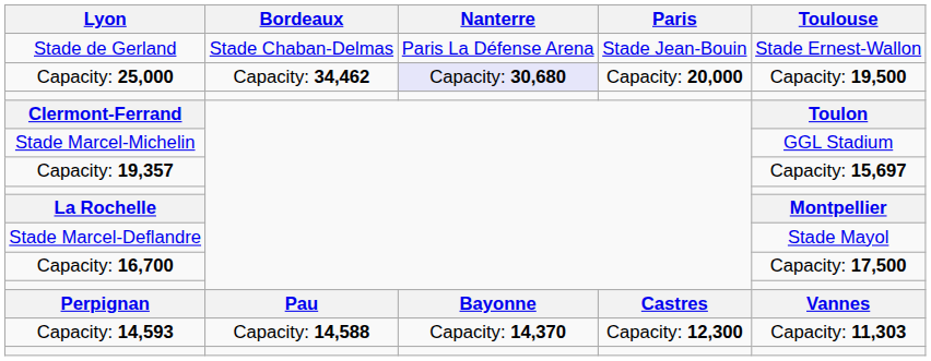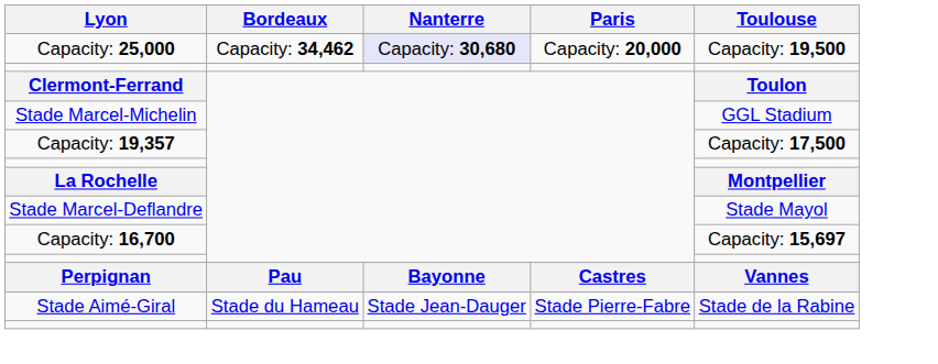 <table class="wikitable" style="text-align:center">
 <tr>
 <th><a href='#'>Lyon</a></th>
 <th><a href='#'>Bordeaux</a></th>
 <th><a href='#'>Nanterre</a></th>
 <th><a href='#'>Paris</a></th>
 <th><a href='#'>Toulouse</a></th>
-</tr>
-<tr>
-<td><a href='#'>Stade de Gerland</a></td>
-<td><a href='#'>Stade Chaban-Delmas</a></td>
-<td><a href='#'>Paris La Défense Arena</a></td>
-<td><a href='#'>Stade Jean-Bouin</a></td>
-<td><a href='#'>Stade Ernest-Wallon</a></td>
 </tr>
 <tr>
 <td>Capacity: <strong>25,000</strong></td>
 <td>Capacity: <strong>34,462</strong></td>
 <td style="background: lavender;">Capacity: <strong>30,680</strong></td>
 <td>Capacity: <strong>20,000</strong></td>
 <td>Capacity: <strong>19,500</strong></td>
 </tr>
 <tr>
 <td></td>
 <td></td>
 <td></td>
 <td></td>
 <td></td>
 </tr>
 <tr>
 <th><a href='#'>Clermont-Ferrand</a></th>
 <td colspan=3 rowspan=8></td>
 <th><a href='#'>Toulon</a></th>
 </tr>
 <tr>
 <td><a href='#'>Stade Marcel-Michelin</a></td>
 <td><a href='#'>GGL Stadium</a></td>
 </tr>
 <tr>
 <td>Capacity: <strong>19,357</strong></td>
-<td>Capacity: <strong>15,697</strong></td>
+<td>Capacity: <strong>17,500</strong></td>
 </tr>
 <tr>
 <td></td>
 <td></td>
 </tr>
 <tr>
 <th><a href='#'>La Rochelle</a></th>
 <th><a href='#'>Montpellier</a></th>
 </tr>
 <tr>
 <td><a href='#'>Stade Marcel-Deflandre</a></td>
 <td><a href='#'>Stade Mayol</a></td>
 </tr>
 <tr>
 <td>Capacity: <strong>16,700</strong></td>
-<td>Capacity: <strong>17,500</strong></td>
+<td>Capacity: <strong>15,697</strong></td>
 </tr>
 <tr>
 <td></td>
 <td></td>
 </tr>
 <tr>
 <th><a href='#'>Perpignan</a></th>
 <th><a href='#'>Pau</a></th>
 <th><a href='#'>Bayonne</a></th>
 <th><a href='#'>Castres</a></th>
 <th><a href='#'>Vannes</a></th>
 </tr>
 <tr>
-<td>Capacity: <strong>14,593</strong></td>
-<td>Capacity: <strong>14,588</strong></td>
-<td>Capacity: <strong>14,370</strong></td>
-<td>Capacity: <strong>12,300</strong></td>
-<td>Capacity: <strong>11,303</strong></td>
+<td><a href='#'>Stade Aimé-Giral</a></td>
+<td><a href='#'>Stade du Hameau</a></td>
+<td><a href='#'>Stade Jean-Dauger</a></td>
+<td><a href='#'>Stade Pierre-Fabre</a></td>
+<td><a href='#'>Stade de la Rabine</a></td>
 </tr>
 <tr>
 <td></td>
 <td></td>
 <td></td>
 <td></td>
 <td></td>
 </tr>
 </table>
